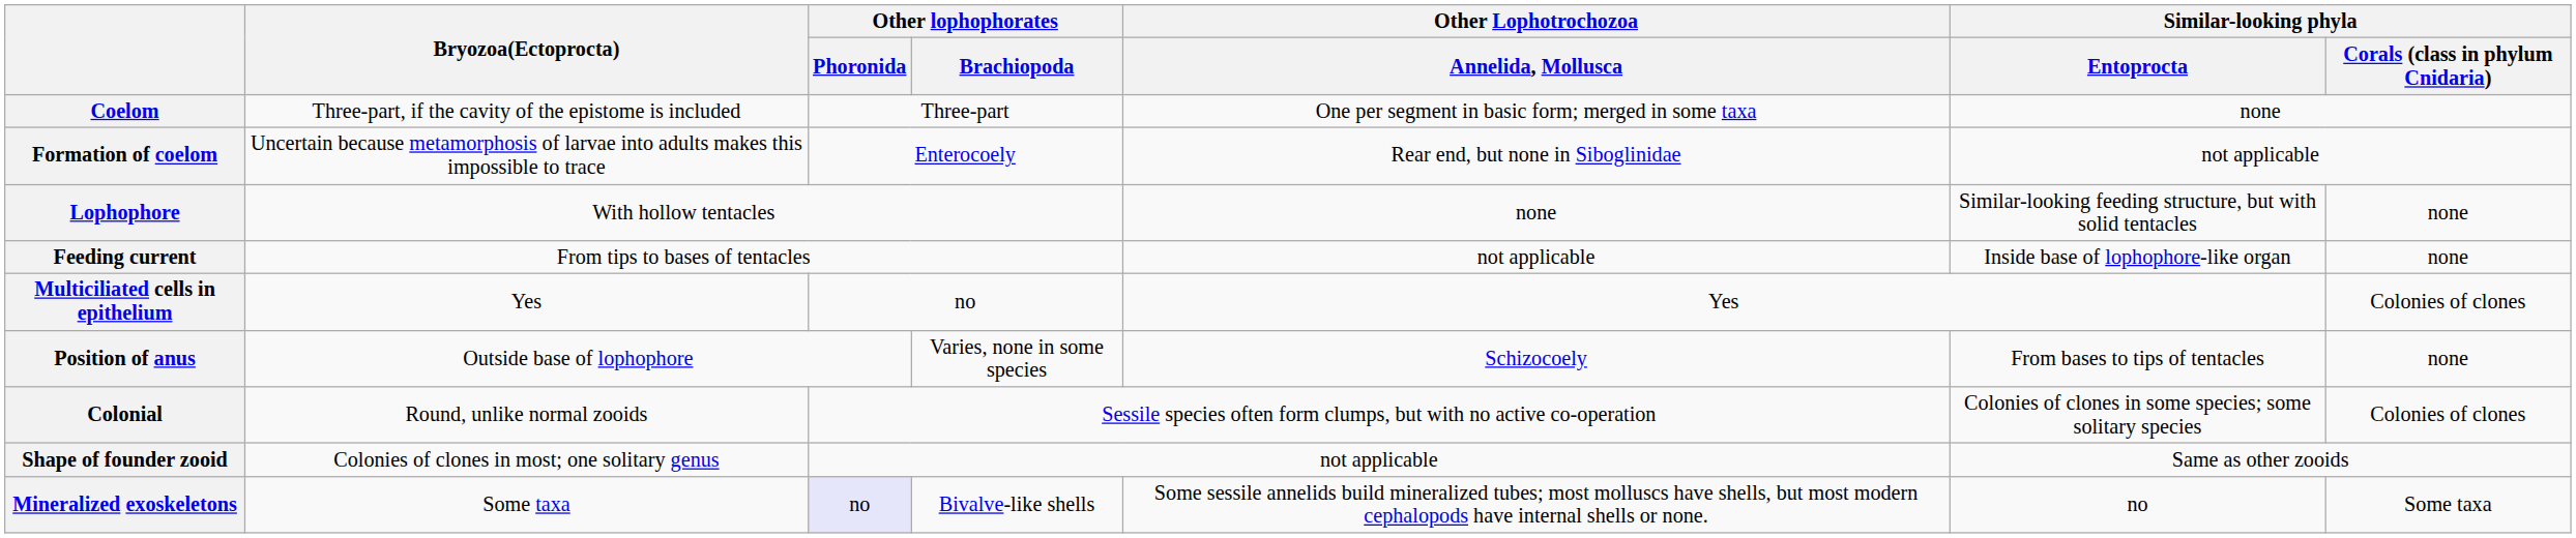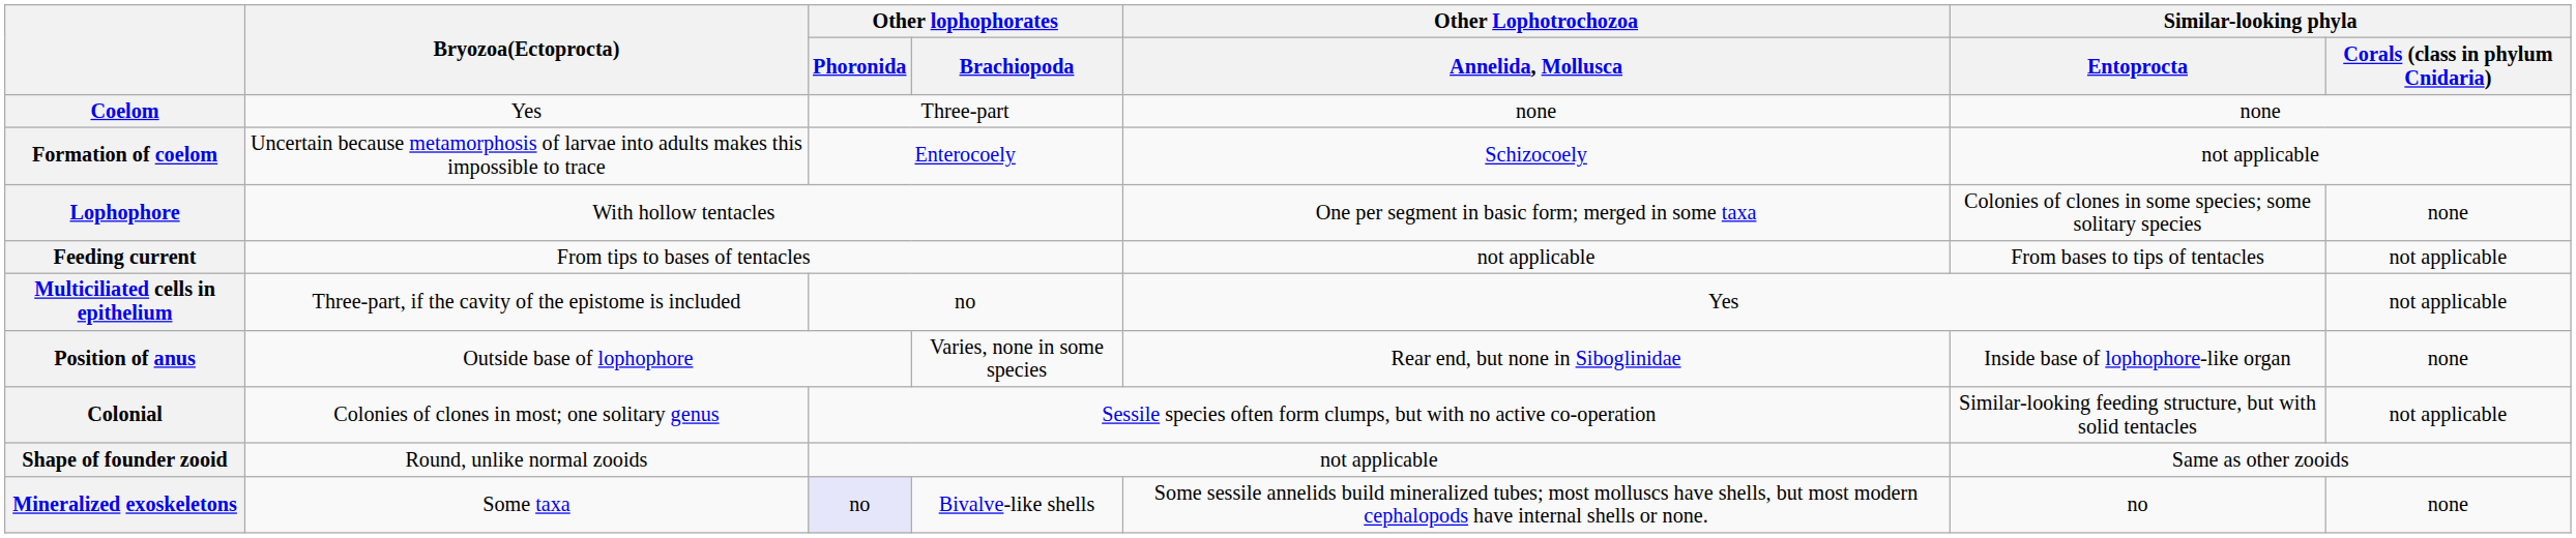 <table class="wikitable">
 <tr align="center">
 <th rowspan="2"> </th>
 <th rowspan="2">Bryozoa(Ectoprocta)</th>
 <th colspan="2">Other <a href='#'>lophophorates</a></th>
 <th>Other <a href='#'>Lophotrochozoa</a></th>
 <th colspan="2">Similar-looking phyla</th>
 </tr>
 <tr align="center">
 <th><a href='#'>Phoronida</a></th>
 <th><a href='#'>Brachiopoda</a></th>
 <th><a href='#'>Annelida</a>, <a href='#'>Mollusca</a></th>
 <th><a href='#'>Entoprocta</a></th>
 <th><a href='#'>Corals</a> (class in phylum <a href='#'>Cnidaria</a>)</th>
 </tr>
 <tr align="center">
 <th><a href='#'>Coelom</a></th>
-<td>Three-part, if the cavity of the epistome is included</td>
+<td>Yes</td>
 <td colspan="2">Three-part</td>
-<td>One per segment in basic form; merged in some <a href='#'>taxa</a></td>
+<td>none</td>
 <td colspan="2">none</td>
 </tr>
 <tr align="center">
 <th>Formation of <a href='#'>coelom</a></th>
 <td>Uncertain because <a href='#'>metamorphosis</a> of larvae into adults makes this impossible to trace</td>
 <td colspan="2"><a href='#'>Enterocoely</a></td>
-<td>Rear end, but none in <a href='#'>Siboglinidae</a></td>
+<td><a href='#'>Schizocoely</a></td>
 <td colspan="2">not applicable</td>
 </tr>
 <tr align="center">
 <th><a href='#'>Lophophore</a></th>
 <td colspan="3">With hollow tentacles</td>
-<td>none</td>
-<td>Similar-looking feeding structure, but with solid tentacles</td>
+<td>One per segment in basic form; merged in some <a href='#'>taxa</a></td>
+<td>Colonies of clones in some species; some solitary species</td>
 <td>none</td>
 </tr>
 <tr align="center">
 <th>Feeding current</th>
 <td colspan="3">From tips to bases of tentacles</td>
 <td>not applicable</td>
-<td>Inside base of <a href='#'>lophophore</a>-like organ</td>
-<td>none</td>
+<td>From bases to tips of tentacles</td>
+<td>not applicable</td>
 </tr>
 <tr align="center">
 <th><a href='#'>Multiciliated</a> cells in <a href='#'>epithelium</a></th>
-<td>Yes</td>
+<td>Three-part, if the cavity of the epistome is included</td>
 <td colspan="2">no</td>
 <td colspan="2">Yes</td>
-<td>Colonies of clones</td>
+<td>not applicable</td>
 </tr>
 <tr align="center">
 <th>Position of <a href='#'>anus</a></th>
 <td colspan="2">Outside base of <a href='#'>lophophore</a></td>
 <td>Varies, none in some species</td>
-<td><a href='#'>Schizocoely</a></td>
-<td>From bases to tips of tentacles</td>
+<td>Rear end, but none in <a href='#'>Siboglinidae</a></td>
+<td>Inside base of <a href='#'>lophophore</a>-like organ</td>
 <td>none</td>
 </tr>
 <tr align="center">
 <th>Colonial</th>
-<td>Round, unlike normal zooids</td>
+<td>Colonies of clones in most; one solitary <a href='#'>genus</a></td>
 <td colspan="3"><a href='#'>Sessile</a> species often form clumps, but with no active co-operation</td>
-<td>Colonies of clones in some species; some solitary species</td>
-<td>Colonies of clones</td>
+<td>Similar-looking feeding structure, but with solid tentacles</td>
+<td>not applicable</td>
 </tr>
 <tr align="center">
 <th>Shape of founder zooid</th>
-<td>Colonies of clones in most; one solitary <a href='#'>genus</a></td>
+<td>Round, unlike normal zooids</td>
 <td colspan="3">not applicable</td>
 <td colspan="2">Same as other zooids</td>
 </tr>
 <tr align="center">
 <th><a href='#'>Mineralized</a> <a href='#'>exoskeletons</a></th>
 <td>Some <a href='#'>taxa</a></td>
 <td style="background: lavender;">no</td>
 <td><a href='#'>Bivalve</a>-like shells</td>
 <td>Some sessile annelids build mineralized tubes; most molluscs have shells, but most modern <a href='#'>cephalopods</a> have internal shells or none.</td>
 <td>no</td>
-<td>Some taxa</td>
+<td>none</td>
 </tr>
 </table>
